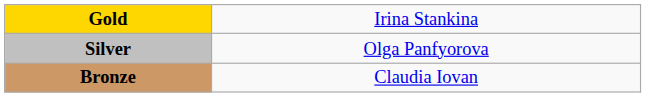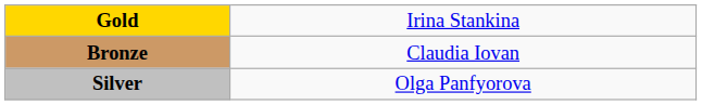 <table class="wikitable" style="text-align:center; " width="35%">
 <tr>
 <td bgcolor="gold"><strong>Gold</strong></td>
 <td><a href='#'>Irina Stankina</a><br>  <small><em></em></small></td>
 </tr>
 <tr>
+<td bgcolor="CC9966"><strong>Bronze</strong></td>
+<td><a href='#'>Claudia Iovan</a><br>  <small><em></em></small></td>
+</tr>
+<tr>
 <td bgcolor="silver"><strong>Silver</strong></td>
 <td><a href='#'>Olga Panfyorova</a><br>  <small><em></em></small></td>
 </tr>
-<tr>
-<td bgcolor="CC9966"><strong>Bronze</strong></td>
-<td><a href='#'>Claudia Iovan</a><br>  <small><em></em></small></td>
-</tr>
 </table>
